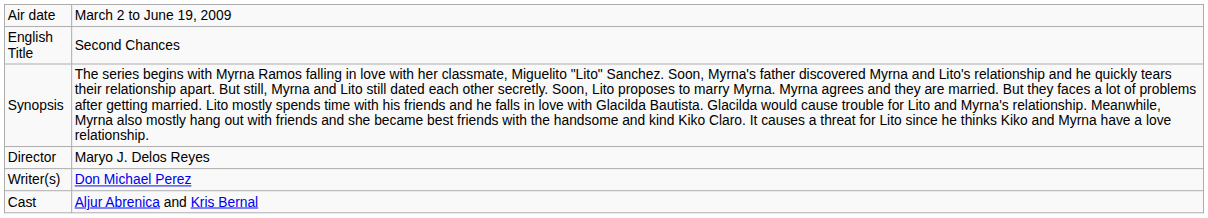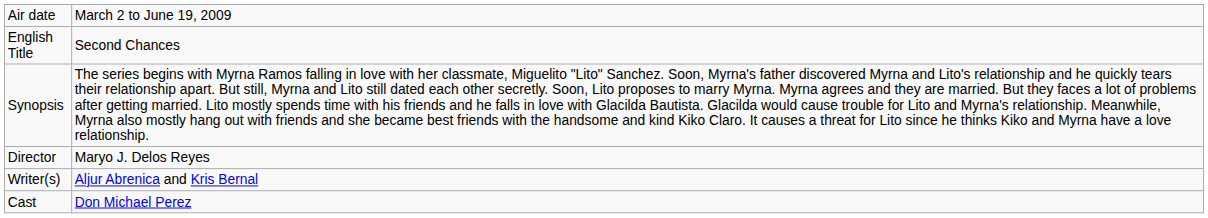 <table class="wikitable" style="font-size:90%;">
 <tr>
 <td>Air date</td>
 <td>March 2 to June 19, 2009</td>
 </tr>
 <tr>
 <td>English Title</td>
 <td>Second Chances</td>
 </tr>
 <tr>
 <td>Synopsis</td>
 <td>The series begins with Myrna Ramos falling in love with her classmate, Miguelito "Lito" Sanchez. Soon, Myrna's father discovered Myrna and Lito's relationship and he quickly tears their relationship apart. But still, Myrna and Lito still dated each other secretly. Soon, Lito proposes to marry Myrna. Myrna agrees and they are married. But they faces a lot of problems after getting married. Lito mostly spends time with his friends and he falls in love with Glacilda Bautista. Glacilda would cause trouble for Lito and Myrna's relationship. Meanwhile, Myrna also mostly hang out with friends and she became best friends with the handsome and kind Kiko Claro. It causes a threat for Lito since he thinks Kiko and Myrna have a love relationship.</td>
 </tr>
 <tr>
 <td>Director</td>
 <td>Maryo J. Delos Reyes</td>
 </tr>
 <tr>
 <td>Writer(s)</td>
-<td><a href='#'>Don Michael Perez</a></td>
+<td><a href='#'>Aljur Abrenica</a> and <a href='#'>Kris Bernal</a></td>
 </tr>
 <tr>
 <td>Cast</td>
-<td><a href='#'>Aljur Abrenica</a> and <a href='#'>Kris Bernal</a></td>
+<td><a href='#'>Don Michael Perez</a></td>
 </tr>
 </table>
